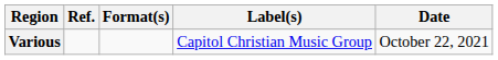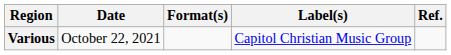 <table class="wikitable plainrowheaders">
 <tr>
 <th scope="col">Region</th>
-<th scope="col">Ref.</th>
+<th scope="col">Date</th>
 <th scope="col">Format(s)</th>
 <th scope="col">Label(s)</th>
-<th scope="col">Date</th>
+<th scope="col">Ref.</th>
 </tr>
 <tr>
 <th scope="row">Various</th>
-<td></td>
+<td>October 22, 2021</td>
 <td></td>
 <td><a href='#'>Capitol Christian Music Group</a></td>
-<td>October 22, 2021</td>
+<td></td>
 </tr>
 </table>
